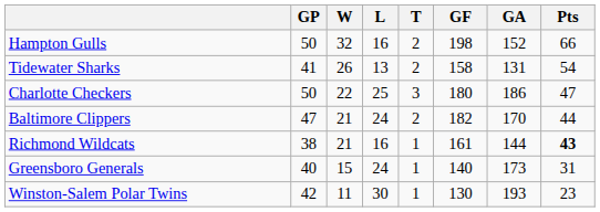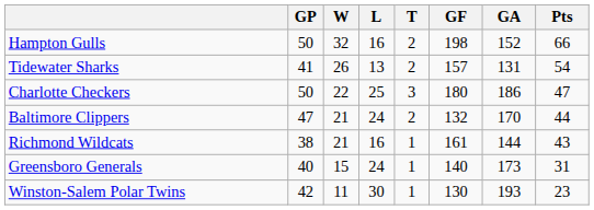 <table class="wikitable">
 <tr>
 <th width="40%"></th>
 <th width="5%">GP</th>
 <th width="5%">W</th>
 <th width="5%">L</th>
 <th width="5%">T</th>
 <th width="7.5%">GF</th>
 <th width="7.5%">GA</th>
 <th width="7.5%">Pts</th>
 </tr>
 <tr align="center">
 <td align="left"><a href='#'>Hampton Gulls</a></td>
 <td>50</td>
 <td>32</td>
 <td>16</td>
 <td>2</td>
 <td>198</td>
 <td>152</td>
 <td>66</td>
 </tr>
 <tr align="center">
 <td align="left"><a href='#'>Tidewater Sharks</a></td>
 <td>41</td>
 <td>26</td>
 <td>13</td>
 <td>2</td>
-<td>158</td>
+<td>157</td>
 <td>131</td>
 <td>54</td>
 </tr>
 <tr align="center">
 <td align="left"><a href='#'>Charlotte Checkers</a></td>
 <td>50</td>
 <td>22</td>
 <td>25</td>
 <td>3</td>
 <td>180</td>
 <td>186</td>
 <td>47</td>
 </tr>
 <tr align="center">
 <td align="left"><a href='#'>Baltimore Clippers</a></td>
 <td>47</td>
 <td>21</td>
 <td>24</td>
 <td>2</td>
-<td>182</td>
+<td>132</td>
 <td>170</td>
 <td>44</td>
 </tr>
 <tr align="center">
 <td align="left"><a href='#'>Richmond Wildcats</a></td>
 <td>38</td>
 <td>21</td>
 <td>16</td>
 <td>1</td>
 <td>161</td>
 <td>144</td>
-<td><strong>43</strong></td>
+<td>43</td>
 </tr>
 <tr align="center">
 <td align="left"><a href='#'>Greensboro Generals</a></td>
 <td>40</td>
 <td>15</td>
 <td>24</td>
 <td>1</td>
 <td>140</td>
 <td>173</td>
 <td>31</td>
 </tr>
 <tr align="center">
 <td align="left"><a href='#'>Winston-Salem Polar Twins</a></td>
 <td>42</td>
 <td>11</td>
 <td>30</td>
 <td>1</td>
 <td>130</td>
 <td>193</td>
 <td>23</td>
 </tr>
 </table>
